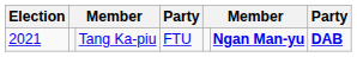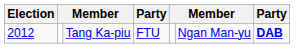 <table class="wikitable" style="text-align:left">
 <tr>
 <th>Election</th>
 <th colspan="2">Member</th>
 <th>Party</th>
 <th colspan="2">Member</th>
 <th>Party</th>
 </tr>
 <tr>
-<td><a href='#'>2021</a></td>
+<td><a href='#'>2012</a></td>
 <td bgcolor=></td>
 <td><a href='#'>Tang Ka-piu</a></td>
 <td><a href='#'>FTU</a></td>
 <td bgcolor=></td>
-<td><strong><a href='#'>Ngan Man-yu</a></strong></td>
+<td><a href='#'>Ngan Man-yu</a></td>
 <td><strong><a href='#'>DAB</a></strong></td>
 </tr>
 </table>
